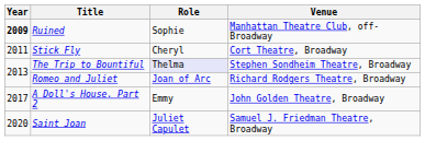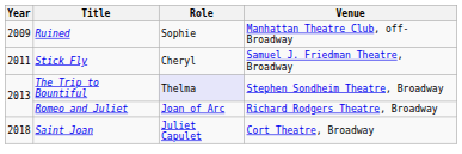 <table class="wikitable sortable">
 <tr>
 <th>Year</th>
 <th>Title</th>
 <th>Role</th>
 <th>Venue</th>
 </tr>
 <tr>
-<td><strong>2009</strong></td>
+<td>2009</td>
 <td><em><a href='#'>Ruined</a></em></td>
 <td>Sophie</td>
 <td><a href='#'>Manhattan Theatre Club</a>, off-Broadway</td>
 </tr>
 <tr>
 <td>2011</td>
 <td><em><a href='#'>Stick Fly</a></em></td>
 <td>Cheryl</td>
-<td><a href='#'>Cort Theatre</a>, Broadway</td>
+<td><a href='#'>Samuel J. Friedman Theatre</a>, Broadway</td>
 </tr>
 <tr>
 <td rowspan="2">2013</td>
 <td><em><a href='#'>The Trip to Bountiful</a></em></td>
 <td style="background: lavender;">Thelma</td>
 <td><a href='#'>Stephen Sondheim Theatre</a>, Broadway</td>
 </tr>
 <tr>
 <td><em><a href='#'>Romeo and Juliet</a></em></td>
 <td><a href='#'>Joan of Arc</a></td>
 <td><a href='#'>Richard Rodgers Theatre</a>, Broadway</td>
 </tr>
 <tr>
-<td>2017</td>
-<td><em><a href='#'>A Doll's House, Part 2</a></em></td>
-<td>Emmy</td>
-<td><a href='#'>John Golden Theatre</a>, Broadway</td>
-</tr>
-<tr>
-<td>2020</td>
+<td>2018</td>
 <td><em><a href='#'>Saint Joan</a></em></td>
 <td><a href='#'>Juliet Capulet</a></td>
-<td><a href='#'>Samuel J. Friedman Theatre</a>, Broadway</td>
+<td><a href='#'>Cort Theatre</a>, Broadway</td>
 </tr>
 </table>
